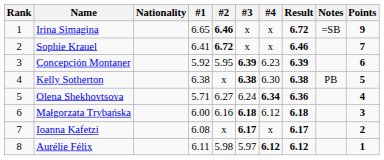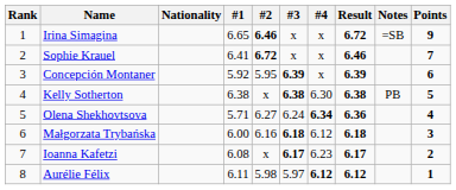 <table class="wikitable sortable" style="text-align:center">
 <tr>
 <th>Rank</th>
 <th>Name</th>
 <th>Nationality</th>
 <th>#1</th>
 <th>#2</th>
 <th>#3</th>
 <th>#4</th>
 <th>Result</th>
 <th>Notes</th>
 <th>Points</th>
 </tr>
 <tr>
 <td>1</td>
 <td align=left><a href='#'>Irina Simagina</a></td>
 <td align=left></td>
 <td>6.65</td>
 <td><strong>6.46</strong></td>
 <td>x</td>
 <td>x</td>
 <td><strong>6.72</strong></td>
 <td>=SB</td>
 <td><strong>9</strong></td>
 </tr>
 <tr>
 <td>2</td>
 <td align=left><a href='#'>Sophie Krauel</a></td>
 <td align=left></td>
 <td>6.41</td>
 <td><strong>6.72</strong></td>
 <td>x</td>
 <td>x</td>
 <td><strong>6.46</strong></td>
 <td></td>
 <td><strong>7</strong></td>
 </tr>
 <tr>
 <td>3</td>
 <td align=left><a href='#'>Concepción Montaner</a></td>
 <td align=left></td>
 <td>5.92</td>
 <td>5.95</td>
 <td><strong>6.39</strong></td>
-<td>6.23</td>
+<td>x</td>
 <td><strong>6.39</strong></td>
 <td></td>
 <td><strong>6</strong></td>
 </tr>
 <tr>
 <td>4</td>
 <td align=left><a href='#'>Kelly Sotherton</a></td>
 <td align=left></td>
 <td>6.38</td>
 <td>x</td>
 <td><strong>6.38</strong></td>
 <td>6.30</td>
 <td><strong>6.38</strong></td>
 <td>PB</td>
 <td><strong>5</strong></td>
 </tr>
 <tr>
 <td>5</td>
 <td align=left><a href='#'>Olena Shekhovtsova</a></td>
 <td align=left></td>
 <td>5.71</td>
 <td>6.27</td>
 <td>6.24</td>
 <td><strong>6.34</strong></td>
 <td><strong>6.36</strong></td>
 <td></td>
 <td><strong>4</strong></td>
 </tr>
 <tr>
 <td>6</td>
 <td align=left><a href='#'>Małgorzata Trybańska</a></td>
 <td align=left></td>
 <td>6.00</td>
 <td>6.16</td>
 <td><strong>6.18</strong></td>
 <td>6.12</td>
 <td><strong>6.18</strong></td>
 <td></td>
 <td><strong>3</strong></td>
 </tr>
 <tr>
 <td>7</td>
 <td align=left><a href='#'>Ioanna Kafetzi</a></td>
 <td align=left></td>
 <td>6.08</td>
 <td>x</td>
 <td><strong>6.17</strong></td>
-<td>x</td>
+<td>6.23</td>
 <td><strong>6.17</strong></td>
 <td></td>
 <td><strong>2</strong></td>
 </tr>
 <tr>
 <td>8</td>
 <td align=left><a href='#'>Aurélie Félix</a></td>
 <td align=left></td>
 <td>6.11</td>
 <td>5.98</td>
 <td>5.97</td>
 <td><strong>6.12</strong></td>
 <td><strong>6.12</strong></td>
 <td></td>
 <td><strong>1</strong></td>
 </tr>
 </table>
